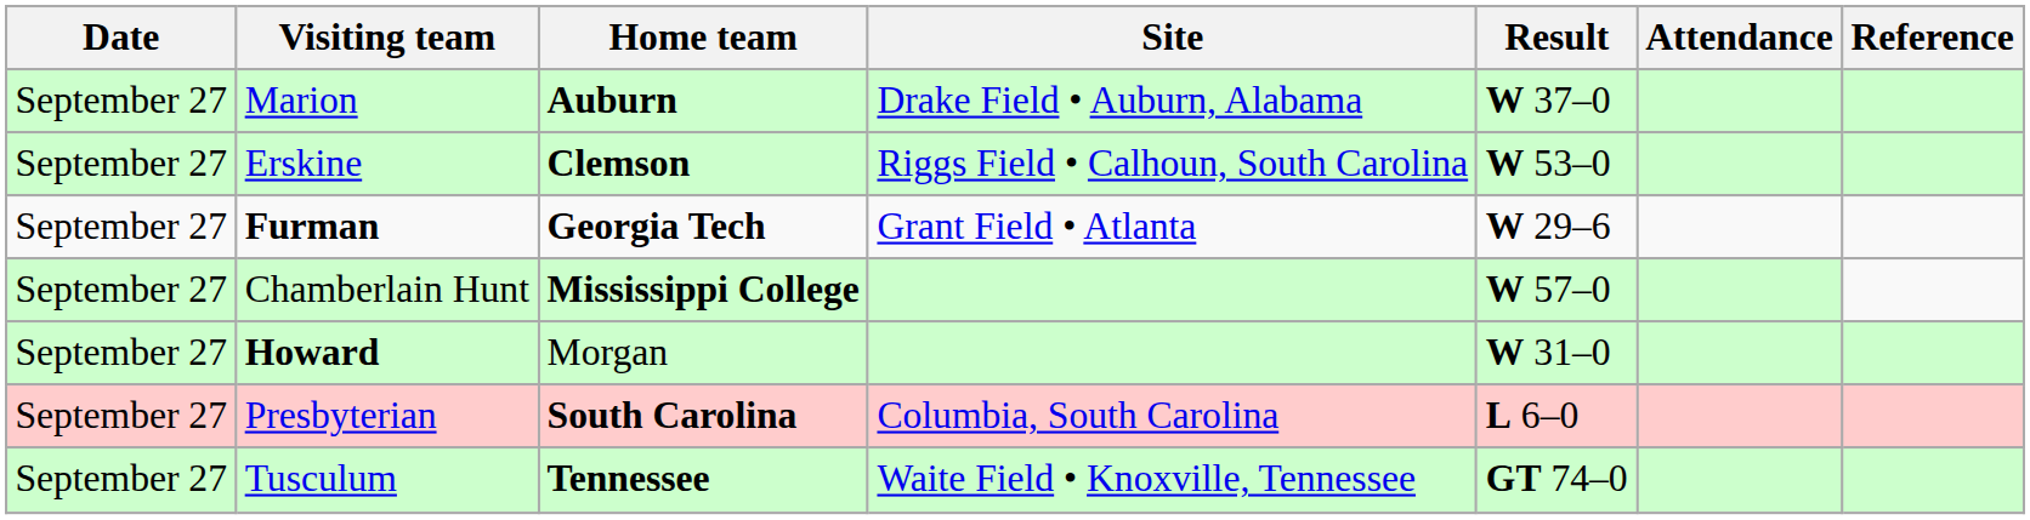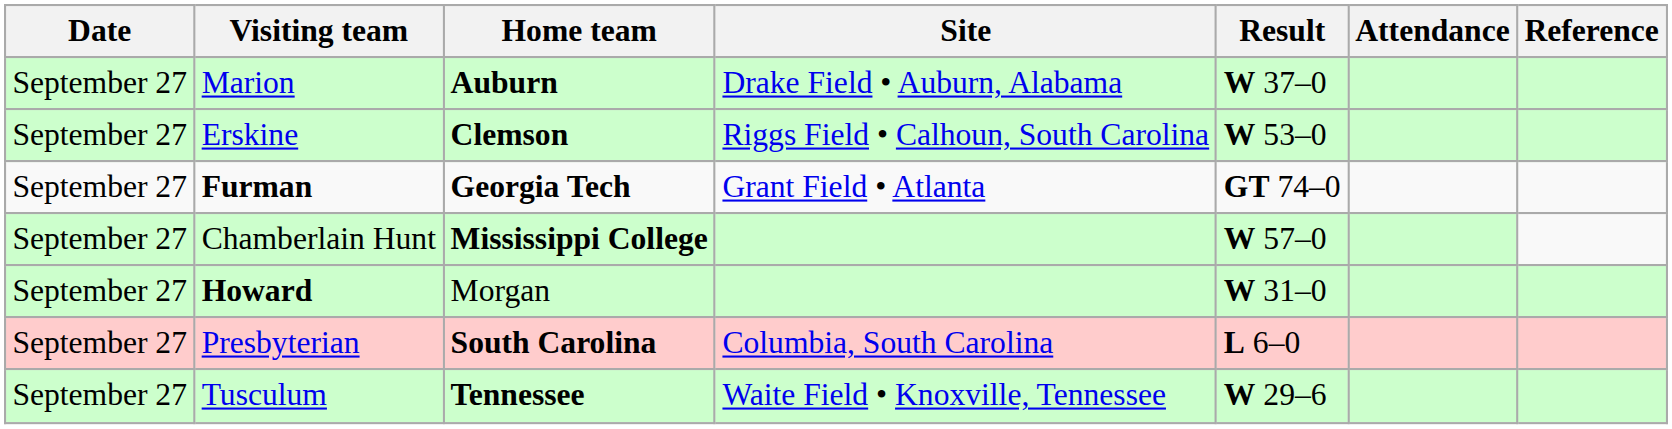 <table class="wikitable" style="font-size:95%;">
 <tr>
 <th>Date</th>
 <th>Visiting team</th>
 <th>Home team</th>
 <th>Site</th>
 <th>Result</th>
 <th>Attendance</th>
 <th class="unsortable">Reference</th>
 </tr>
 <tr bgcolor=ccffcc>
 <td>September 27</td>
 <td><a href='#'>Marion</a></td>
 <td><strong>Auburn</strong></td>
 <td><a href='#'>Drake Field</a> • <a href='#'>Auburn, Alabama</a></td>
 <td><strong>W</strong> 37–0</td>
 <td></td>
 <td></td>
 </tr>
 <tr bgcolor=ccffcc>
 <td>September 27</td>
 <td><a href='#'>Erskine</a></td>
 <td><strong>Clemson</strong></td>
 <td><a href='#'>Riggs Field</a> • <a href='#'>Calhoun, South Carolina</a></td>
 <td><strong>W</strong> 53–0</td>
 <td></td>
 <td></td>
 </tr>
 <tr bgcolor=>
 <td>September 27</td>
 <td><strong>Furman</strong></td>
 <td><strong>Georgia Tech</strong></td>
 <td><a href='#'>Grant Field</a> • <a href='#'>Atlanta</a></td>
-<td><strong>W</strong> 29–6</td>
+<td><strong>GT</strong> 74–0</td>
 <td></td>
 <td></td>
 </tr>
 <tr bgcolor=ccffcc>
 <td>September 27</td>
 <td>Chamberlain Hunt</td>
 <td><strong>Mississippi College</strong></td>
 <td></td>
 <td><strong>W</strong> 57–0</td>
 <td></td>
 </tr>
 <tr bgcolor=ccffcc>
 <td>September 27</td>
 <td><strong>Howard</strong></td>
 <td>Morgan</td>
 <td></td>
 <td><strong>W</strong> 31–0</td>
 <td></td>
 <td></td>
 </tr>
 <tr bgcolor=ffcccc>
 <td>September 27</td>
 <td><a href='#'>Presbyterian</a></td>
 <td><strong>South Carolina</strong></td>
 <td><a href='#'>Columbia, South Carolina</a></td>
 <td><strong>L</strong> 6–0</td>
 <td></td>
 <td></td>
 </tr>
 <tr bgcolor=ccffcc>
 <td>September 27</td>
 <td><a href='#'>Tusculum</a></td>
 <td><strong>Tennessee</strong></td>
 <td><a href='#'>Waite Field</a> • <a href='#'>Knoxville, Tennessee</a></td>
-<td><strong>GT</strong> 74–0</td>
+<td><strong>W</strong> 29–6</td>
 <td></td>
 <td></td>
 </tr>
 </table>
